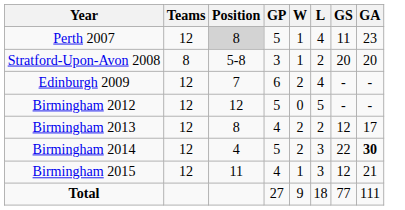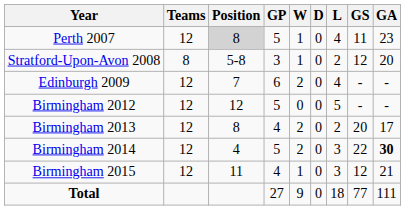 <table class="wikitable" style="text-align: center;">
 <tr>
 <th>Year</th>
 <th>Teams</th>
 <th>Position</th>
 <th>GP</th>
 <th>W</th>
+<th>D</th>
 <th>L</th>
 <th>GS</th>
 <th>GA</th>
 </tr>
 <tr>
 <td> <a href='#'>Perth</a> 2007</td>
 <td>12</td>
 <td style="background: lightgrey;">8</td>
 <td>5</td>
 <td>1</td>
+<td>0</td>
 <td>4</td>
 <td>11</td>
 <td>23</td>
 </tr>
 <tr>
 <td> <a href='#'>Stratford-Upon-Avon</a> 2008</td>
 <td>8</td>
 <td>5-8</td>
 <td>3</td>
 <td>1</td>
+<td>0</td>
 <td>2</td>
-<td>20</td>
+<td>12</td>
 <td>20</td>
 </tr>
 <tr>
 <td> <a href='#'>Edinburgh</a> 2009</td>
 <td>12</td>
 <td>7</td>
 <td>6</td>
 <td>2</td>
+<td>0</td>
 <td>4</td>
 <td>-</td>
 <td>-</td>
 </tr>
 <tr>
 <td> <a href='#'>Birmingham</a> 2012</td>
 <td>12</td>
 <td>12</td>
 <td>5</td>
+<td>0</td>
 <td>0</td>
 <td>5</td>
 <td>-</td>
 <td>-</td>
 </tr>
 <tr>
 <td> <a href='#'>Birmingham</a> 2013</td>
 <td>12</td>
 <td>8</td>
 <td>4</td>
 <td>2</td>
+<td>0</td>
 <td>2</td>
-<td>12</td>
+<td>20</td>
 <td>17</td>
 </tr>
 <tr>
 <td> <a href='#'>Birmingham</a> 2014</td>
 <td>12</td>
 <td>4</td>
 <td>5</td>
 <td>2</td>
+<td>0</td>
 <td>3</td>
 <td>22</td>
 <td><strong>30</strong></td>
 </tr>
 <tr>
 <td> <a href='#'>Birmingham</a> 2015</td>
 <td>12</td>
 <td>11</td>
 <td>4</td>
 <td>1</td>
+<td>0</td>
 <td>3</td>
 <td>12</td>
 <td>21</td>
 </tr>
 <tr>
 <td><strong>Total</strong></td>
 <td></td>
 <td></td>
 <td>27</td>
 <td>9</td>
+<td>0</td>
 <td>18</td>
 <td>77</td>
 <td>111</td>
 </tr>
 </table>
